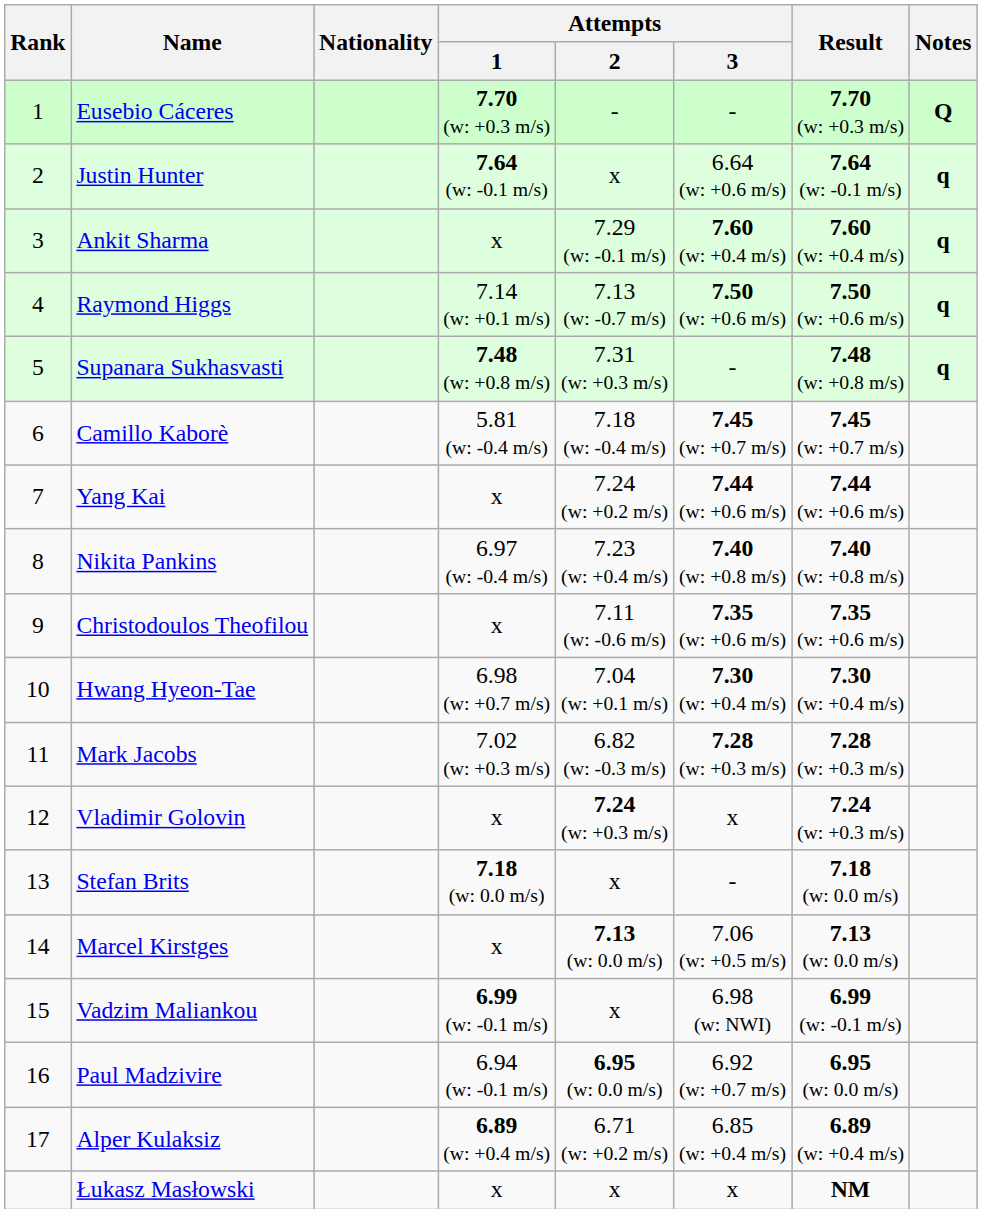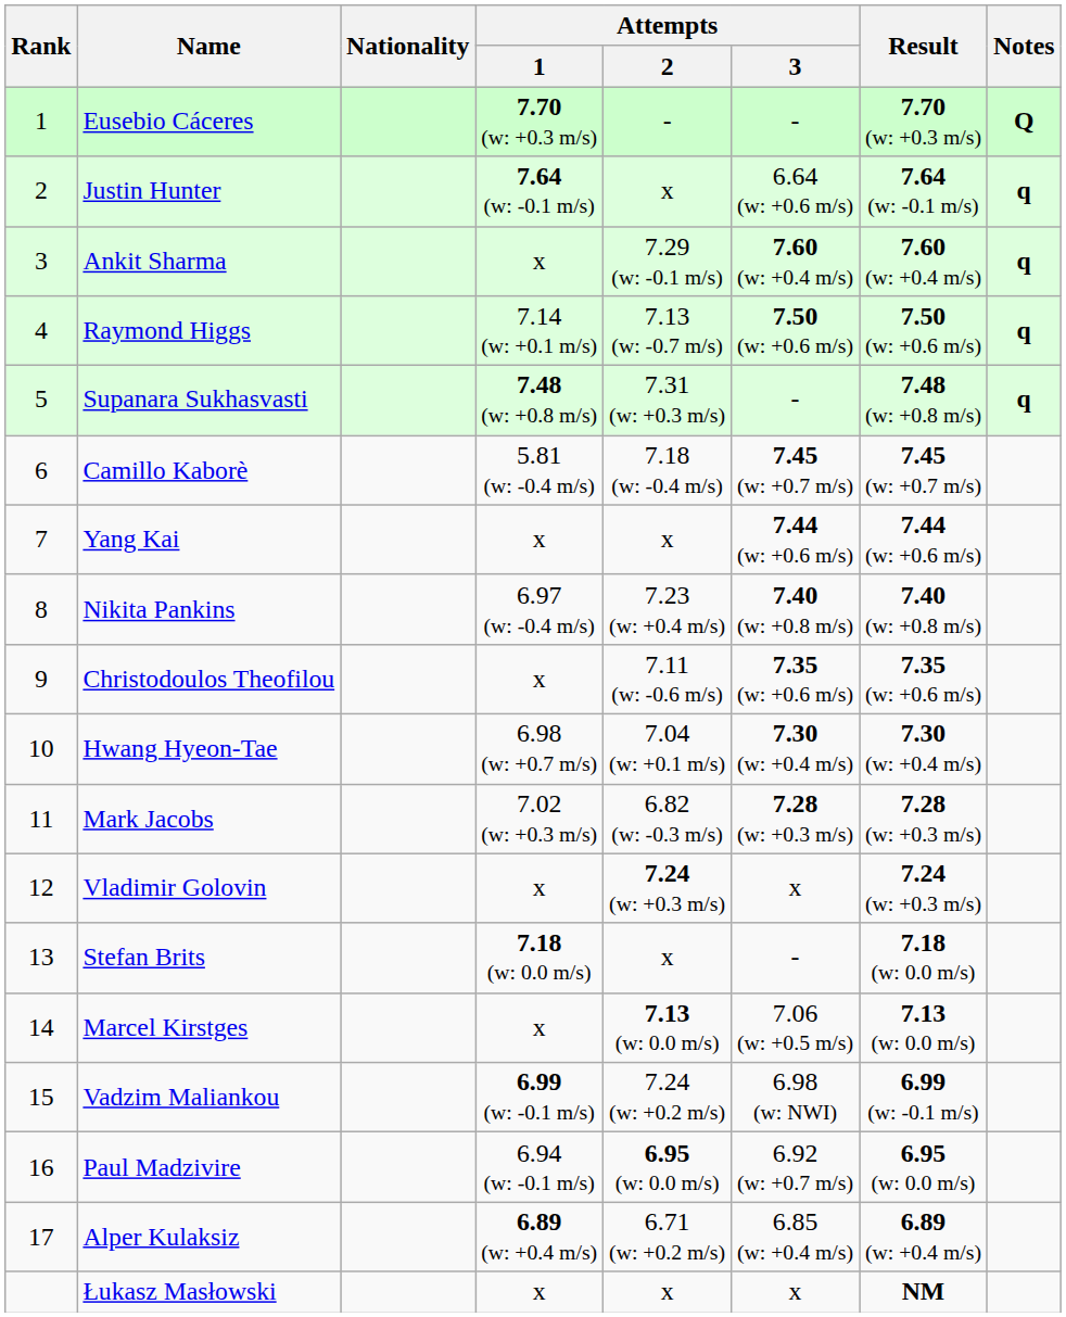 <table class="wikitable sortable" style="text-align:center">
 <tr>
 <th rowspan=2>Rank</th>
 <th rowspan=2>Name</th>
 <th rowspan=2>Nationality</th>
 <th colspan=3>Attempts</th>
 <th rowspan=2>Result</th>
 <th rowspan=2>Notes</th>
 </tr>
 <tr>
 <th>1</th>
 <th>2</th>
 <th>3</th>
 </tr>
 <tr bgcolor=ccffcc>
 <td>1</td>
 <td align=left><a href='#'>Eusebio Cáceres</a></td>
 <td align=left></td>
 <td><strong>7.70</strong><br><small>(w: +0.3 m/s)</small></td>
 <td>-</td>
 <td>-</td>
 <td><strong>7.70</strong> <br><small>(w: +0.3 m/s)</small></td>
 <td><strong>Q</strong></td>
 </tr>
 <tr bgcolor=ddffdd>
 <td>2</td>
 <td align=left><a href='#'>Justin Hunter</a></td>
 <td align=left></td>
 <td><strong>7.64</strong><br><small>(w: -0.1 m/s)</small></td>
 <td>x</td>
 <td>6.64<br><small>(w: +0.6 m/s)</small></td>
 <td><strong>7.64</strong> <br><small>(w: -0.1 m/s)</small></td>
 <td><strong>q</strong></td>
 </tr>
 <tr bgcolor=ddffdd>
 <td>3</td>
 <td align=left><a href='#'>Ankit Sharma</a></td>
 <td align=left></td>
 <td>x</td>
 <td>7.29<br><small>(w: -0.1 m/s)</small></td>
 <td><strong>7.60</strong><br><small>(w: +0.4 m/s)</small></td>
 <td><strong>7.60</strong> <br><small>(w: +0.4 m/s)</small></td>
 <td><strong>q</strong></td>
 </tr>
 <tr bgcolor=ddffdd>
 <td>4</td>
 <td align=left><a href='#'>Raymond Higgs</a></td>
 <td align=left></td>
 <td>7.14<br><small>(w: +0.1 m/s)</small></td>
 <td>7.13<br><small>(w: -0.7 m/s)</small></td>
 <td><strong>7.50</strong><br><small>(w: +0.6 m/s)</small></td>
 <td><strong>7.50</strong> <br><small>(w: +0.6 m/s)</small></td>
 <td><strong>q</strong></td>
 </tr>
 <tr bgcolor=ddffdd>
 <td>5</td>
 <td align=left><a href='#'>Supanara Sukhasvasti</a></td>
 <td align=left></td>
 <td><strong>7.48</strong><br><small>(w: +0.8 m/s)</small></td>
 <td>7.31<br><small>(w: +0.3 m/s)</small></td>
 <td>-</td>
 <td><strong>7.48</strong> <br><small>(w: +0.8 m/s)</small></td>
 <td><strong>q</strong></td>
 </tr>
 <tr>
 <td>6</td>
 <td align=left><a href='#'>Camillo Kaborè</a></td>
 <td align=left></td>
 <td>5.81<br><small>(w: -0.4 m/s)</small></td>
 <td>7.18<br><small>(w: -0.4 m/s)</small></td>
 <td><strong>7.45</strong><br><small>(w: +0.7 m/s)</small></td>
 <td><strong>7.45</strong> <br><small>(w: +0.7 m/s)</small></td>
 <td></td>
 </tr>
 <tr>
 <td>7</td>
 <td align=left><a href='#'>Yang Kai</a></td>
 <td align=left></td>
 <td>x</td>
-<td>7.24<br><small>(w: +0.2 m/s)</small></td>
+<td>x</td>
 <td><strong>7.44</strong><br><small>(w: +0.6 m/s)</small></td>
 <td><strong>7.44</strong> <br><small>(w: +0.6 m/s)</small></td>
 <td></td>
 </tr>
 <tr>
 <td>8</td>
 <td align=left><a href='#'>Nikita Pankins</a></td>
 <td align=left></td>
 <td>6.97<br><small>(w: -0.4 m/s)</small></td>
 <td>7.23<br><small>(w: +0.4 m/s)</small></td>
 <td><strong>7.40</strong><br><small>(w: +0.8 m/s)</small></td>
 <td><strong>7.40</strong> <br><small>(w: +0.8 m/s)</small></td>
 <td></td>
 </tr>
 <tr>
 <td>9</td>
 <td align=left><a href='#'>Christodoulos Theofilou</a></td>
 <td align=left></td>
 <td>x</td>
 <td>7.11<br><small>(w: -0.6 m/s)</small></td>
 <td><strong>7.35</strong><br><small>(w: +0.6 m/s)</small></td>
 <td><strong>7.35</strong> <br><small>(w: +0.6 m/s)</small></td>
 <td></td>
 </tr>
 <tr>
 <td>10</td>
 <td align=left><a href='#'>Hwang Hyeon-Tae</a></td>
 <td align=left></td>
 <td>6.98<br><small>(w: +0.7 m/s)</small></td>
 <td>7.04<br><small>(w: +0.1 m/s)</small></td>
 <td><strong>7.30</strong><br><small>(w: +0.4 m/s)</small></td>
 <td><strong>7.30</strong> <br><small>(w: +0.4 m/s)</small></td>
 <td></td>
 </tr>
 <tr>
 <td>11</td>
 <td align=left><a href='#'>Mark Jacobs</a></td>
 <td align=left></td>
 <td>7.02<br><small>(w: +0.3 m/s)</small></td>
 <td>6.82<br><small>(w: -0.3 m/s)</small></td>
 <td><strong>7.28</strong><br><small>(w: +0.3 m/s)</small></td>
 <td><strong>7.28</strong> <br><small>(w: +0.3 m/s)</small></td>
 <td></td>
 </tr>
 <tr>
 <td>12</td>
 <td align=left><a href='#'>Vladimir Golovin</a></td>
 <td align=left></td>
 <td>x</td>
 <td><strong>7.24</strong><br><small>(w: +0.3 m/s)</small></td>
 <td>x</td>
 <td><strong>7.24</strong> <br><small>(w: +0.3 m/s)</small></td>
 <td></td>
 </tr>
 <tr>
 <td>13</td>
 <td align=left><a href='#'>Stefan Brits</a></td>
 <td align=left></td>
 <td><strong>7.18</strong><br><small>(w: 0.0 m/s)</small></td>
 <td>x</td>
 <td>-</td>
 <td><strong>7.18</strong> <br><small>(w: 0.0 m/s)</small></td>
 <td></td>
 </tr>
 <tr>
 <td>14</td>
 <td align=left><a href='#'>Marcel Kirstges</a></td>
 <td align=left></td>
 <td>x</td>
 <td><strong>7.13</strong><br><small>(w: 0.0 m/s)</small></td>
 <td>7.06<br><small>(w: +0.5 m/s)</small></td>
 <td><strong>7.13</strong> <br><small>(w: 0.0 m/s)</small></td>
 <td></td>
 </tr>
 <tr>
 <td>15</td>
 <td align=left><a href='#'>Vadzim Maliankou</a></td>
 <td align=left></td>
 <td><strong>6.99</strong><br><small>(w: -0.1 m/s)</small></td>
-<td>x</td>
+<td>7.24<br><small>(w: +0.2 m/s)</small></td>
 <td>6.98<br><small>(w: NWI)</small></td>
 <td><strong>6.99</strong> <br><small>(w: -0.1 m/s)</small></td>
 <td></td>
 </tr>
 <tr>
 <td>16</td>
 <td align=left><a href='#'>Paul Madzivire</a></td>
 <td align=left></td>
 <td>6.94<br><small>(w: -0.1 m/s)</small></td>
 <td><strong>6.95</strong><br><small>(w: 0.0 m/s)</small></td>
 <td>6.92<br><small>(w: +0.7 m/s)</small></td>
 <td><strong>6.95</strong> <br><small>(w: 0.0 m/s)</small></td>
 <td></td>
 </tr>
 <tr>
 <td>17</td>
 <td align=left><a href='#'>Alper Kulaksiz</a></td>
 <td align=left></td>
 <td><strong>6.89</strong><br><small>(w: +0.4 m/s)</small></td>
 <td>6.71<br><small>(w: +0.2 m/s)</small></td>
 <td>6.85<br><small>(w: +0.4 m/s)</small></td>
 <td><strong>6.89</strong> <br><small>(w: +0.4 m/s)</small></td>
 <td></td>
 </tr>
 <tr>
 <td></td>
 <td align=left><a href='#'>Łukasz Masłowski</a></td>
 <td align=left></td>
 <td>x</td>
 <td>x</td>
 <td>x</td>
 <td><strong>NM</strong></td>
 <td></td>
 </tr>
 </table>
